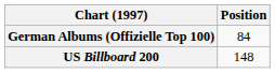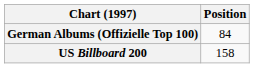 <table class="wikitable sortable plainrowheaders" style="text-align:center">
 <tr>
 <th scope="col">Chart (1997)</th>
 <th scope="col">Position</th>
 </tr>
 <tr>
 <th scope="row">German Albums (Offizielle Top 100)</th>
 <td>84</td>
 </tr>
 <tr>
 <th scope="row">US <em>Billboard</em> 200</th>
-<td>148</td>
+<td>158</td>
 </tr>
 </table>
